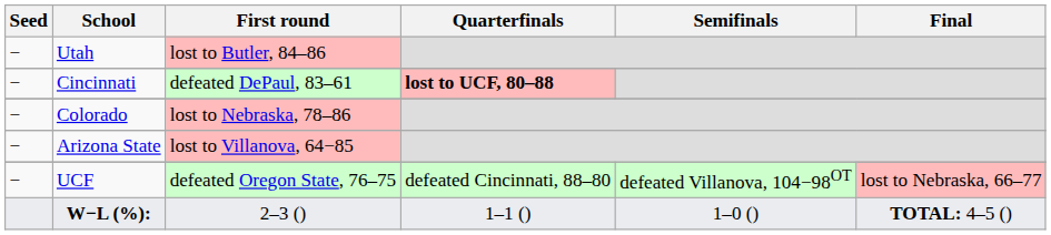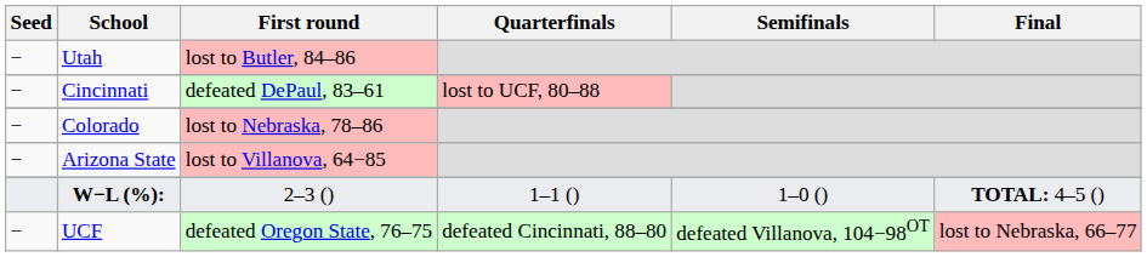 <table class="sortable wikitable" style="white-space:nowrap; font-size:90%;">
 <tr>
 <th>Seed</th>
 <th>School</th>
 <th>First round</th>
 <th>Quarterfinals</th>
 <th>Semifinals</th>
 <th>Final</th>
 </tr>
 <tr>
 <td>−</td>
 <td><a href='#'>Utah</a></td>
 <td style="background:#fbb;">lost to <a href='#'>Butler</a>, 84–86</td>
 <td style="background:#ddd;" colspan=3></td>
 </tr>
 <tr class="sortbottom"  style="text-align:center; background:#EAECF0;">
 </tr>
 <tr>
 <td>−</td>
 <td><a href='#'>Cincinnati</a></td>
 <td style="background:#cfc;">defeated <a href='#'>DePaul</a>, 83–61</td>
-<td style="background:#fbb;"><strong>lost to UCF, 80–88</strong></td>
+<td style="background:#fbb;">lost to UCF, 80–88</td>
 <td style="background:#ddd;" colspan=2></td>
 </tr>
 <tr class="sortbottom"  style="text-align:center; background:#EAECF0;">
 </tr>
 <tr>
 <td>−</td>
 <td><a href='#'>Colorado</a></td>
 <td style="background:#fbb;">lost to <a href='#'>Nebraska</a>, 78–86</td>
 <td style="background:#ddd;" colspan=3></td>
 </tr>
 <tr class="sortbottom"  style="text-align:center; background:#EAECF0;">
 </tr>
 <tr>
 <td>−</td>
 <td><a href='#'>Arizona State</a></td>
 <td style="background:#fbb;">lost to <a href='#'>Villanova</a>, 64−85</td>
 <td style="background:#ddd;" colspan=3></td>
 </tr>
 <tr class="sortbottom"  style="text-align:center; background:#EAECF0;">
 </tr>
+<tr class="sortbottom"  style="text-align:center; background:#EAECF0;">
+<td></td>
+<td><strong>W−L (%):</strong></td>
+<td>2–3 ()</td>
+<td>1–1 ()</td>
+<td>1–0 ()</td>
+<td><strong>TOTAL:</strong> 4–5 ()</td>
+</tr>
 <tr>
 <td>−</td>
 <td><a href='#'>UCF</a></td>
 <td style="background:#cfc;">defeated <a href='#'>Oregon State</a>, 76–75</td>
 <td style="background:#cfc;">defeated Cincinnati, 88–80</td>
 <td style="background:#cfc;">defeated Villanova, 104−98<sup>OT</sup></td>
 <td style="background:#fbb;">lost to Nebraska, 66–77</td>
 </tr>
-<tr class="sortbottom"  style="text-align:center; background:#EAECF0;">
-<td></td>
-<td><strong>W−L (%):</strong></td>
-<td>2–3 ()</td>
-<td>1–1 ()</td>
-<td>1–0 ()</td>
-<td><strong>TOTAL:</strong> 4–5 ()</td>
-</tr>
 </table>
